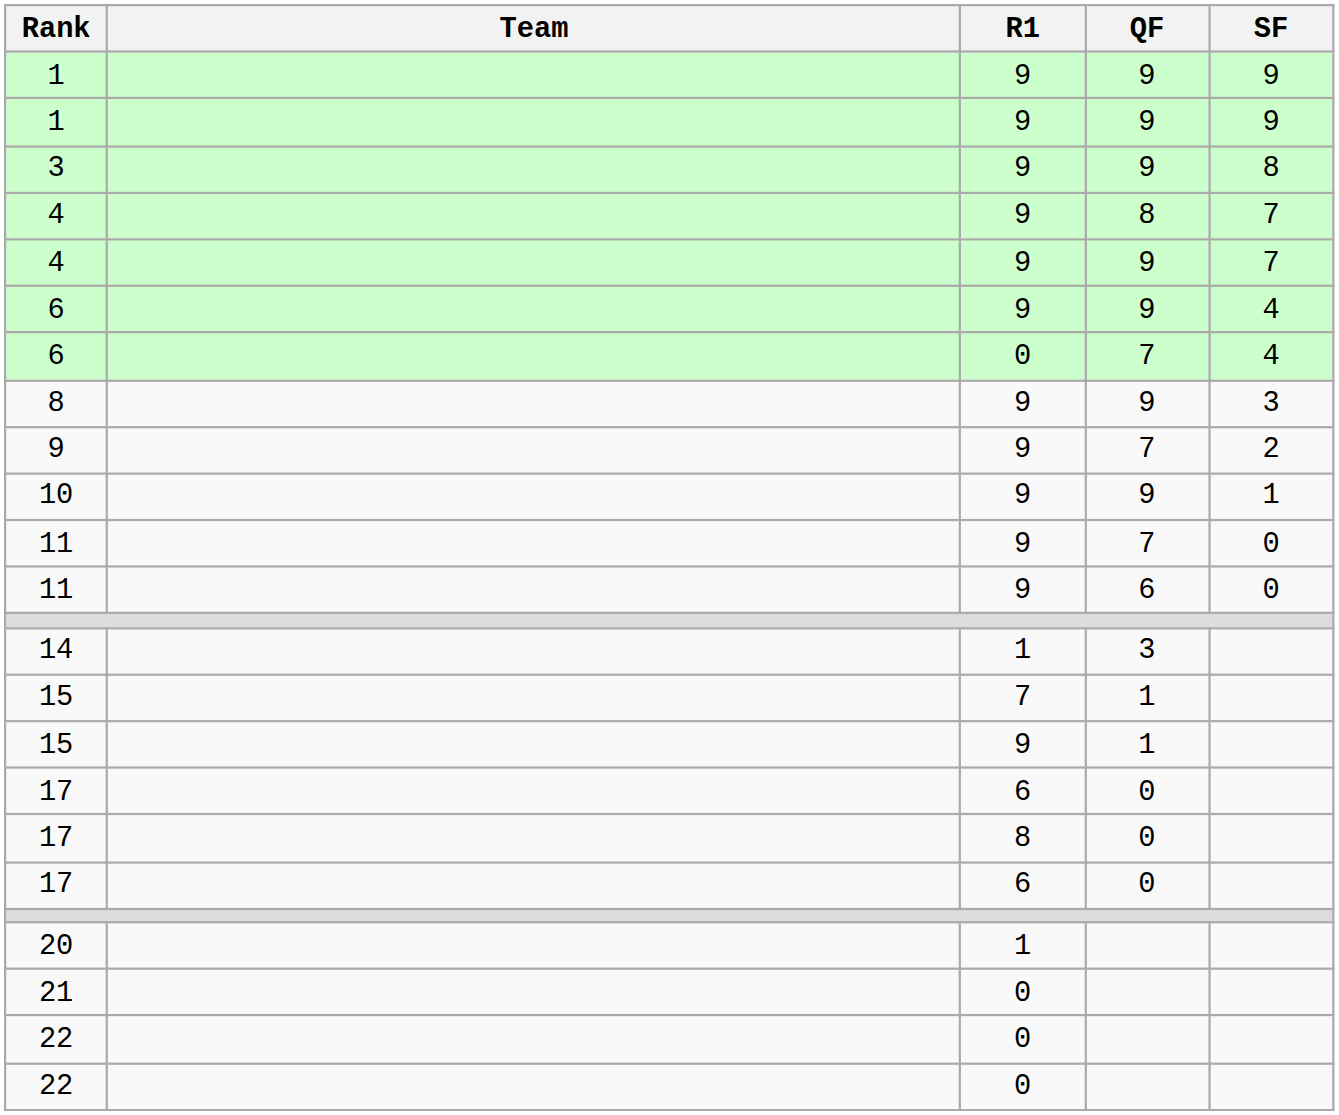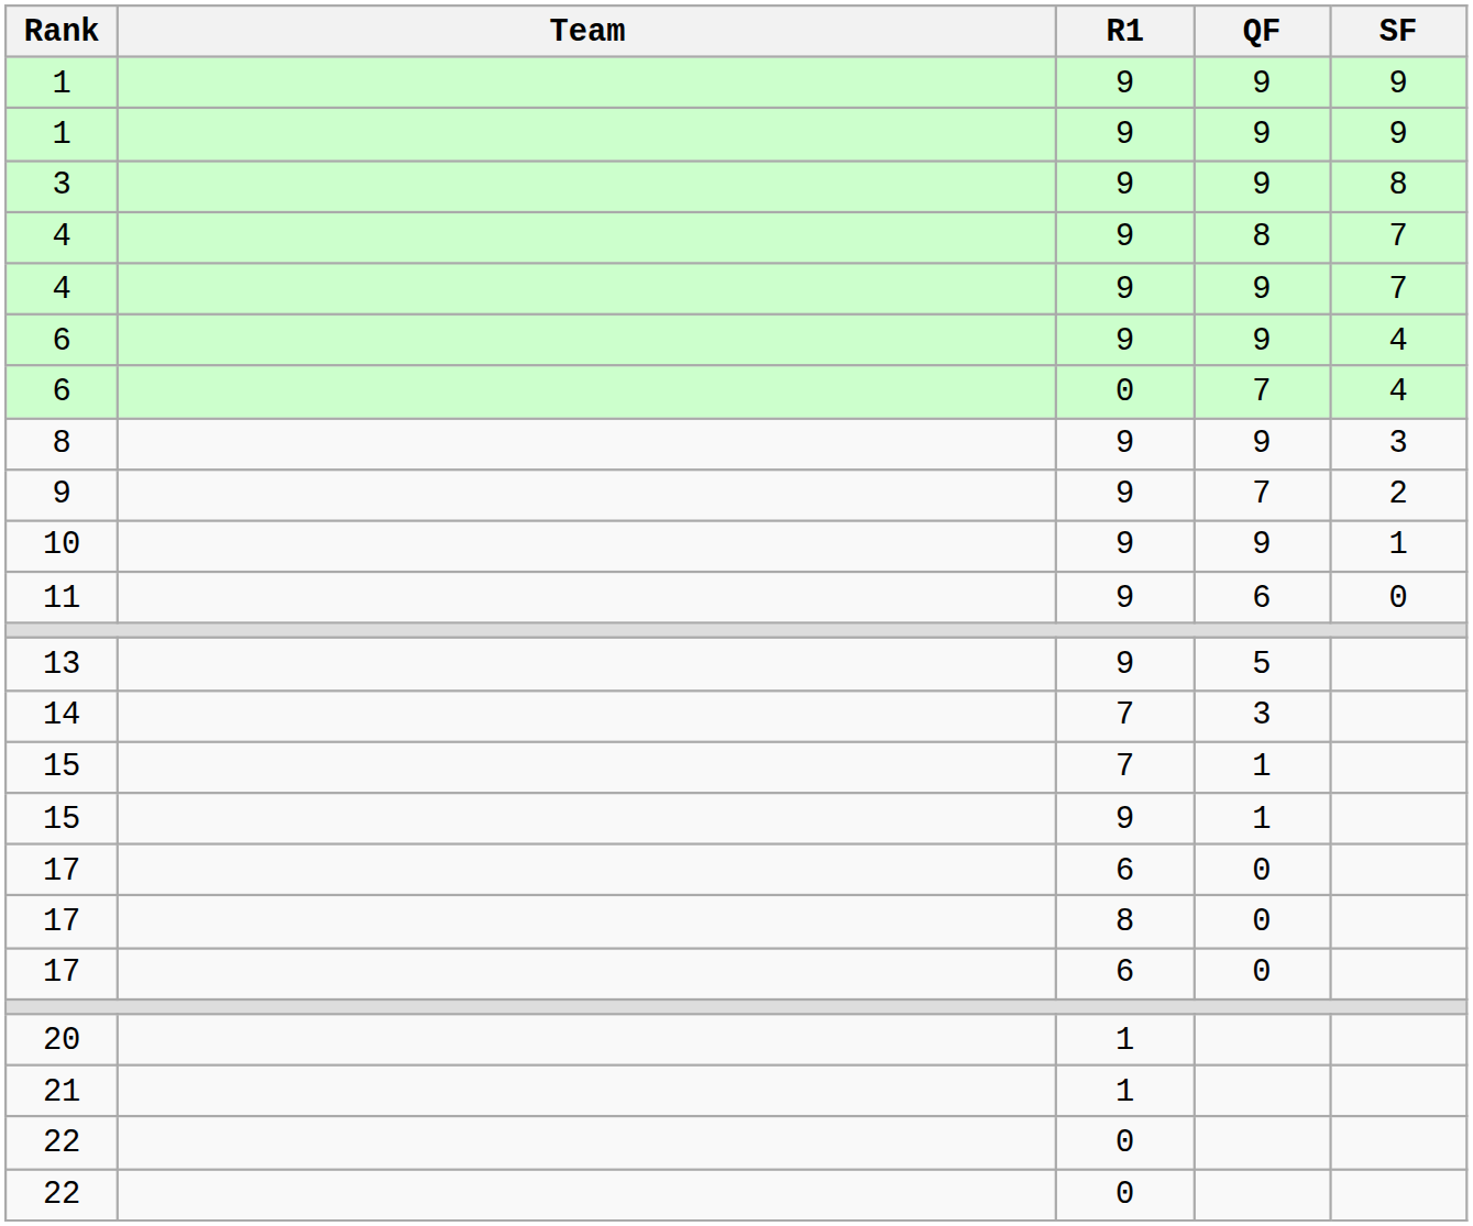 <table class=wikitable style="text-align:center">
 <tr>
 <th width=40>Rank</th>
 <th width=380>Team</th>
 <th width=50>R1</th>
 <th width=50>QF</th>
 <th width=50>SF</th>
 </tr>
 <tr bgcolor="ccffcc">
 <td>1</td>
 <td align=left></td>
 <td>9</td>
 <td>9</td>
 <td>9</td>
 </tr>
 <tr bgcolor="ccffcc">
 <td>1</td>
 <td align=left></td>
 <td>9</td>
 <td>9</td>
 <td>9</td>
 </tr>
 <tr bgcolor="ccffcc">
 <td>3</td>
 <td align=left></td>
 <td>9</td>
 <td>9</td>
 <td>8</td>
 </tr>
 <tr bgcolor="ccffcc">
 <td>4</td>
 <td align=left></td>
 <td>9</td>
 <td>8</td>
 <td>7</td>
 </tr>
 <tr bgcolor="ccffcc">
 <td>4</td>
 <td align=left></td>
 <td>9</td>
 <td>9</td>
 <td>7</td>
 </tr>
 <tr bgcolor="ccffcc">
 <td>6</td>
 <td align=left></td>
 <td>9</td>
 <td>9</td>
 <td>4</td>
 </tr>
 <tr bgcolor="ccffcc">
 <td>6</td>
 <td align=left></td>
 <td>0</td>
 <td>7</td>
 <td>4</td>
 </tr>
 <tr>
 <td>8</td>
 <td align=left></td>
 <td>9</td>
 <td>9</td>
 <td>3</td>
 </tr>
 <tr>
 <td>9</td>
 <td align=left></td>
 <td>9</td>
 <td>7</td>
 <td>2</td>
 </tr>
 <tr>
 <td>10</td>
 <td align=left></td>
 <td>9</td>
 <td>9</td>
 <td>1</td>
 </tr>
 <tr>
 <td>11</td>
 <td align=left></td>
 <td>9</td>
-<td>7</td>
-<td>0</td>
-</tr>
-<tr>
-<td>11</td>
-<td align=left></td>
-<td>9</td>
 <td>6</td>
 <td>0</td>
 </tr>
 <tr bgcolor=#DDDDDD>
 <td colspan=5></td>
 </tr>
 <tr>
+<td>13</td>
+<td align=left></td>
+<td>9</td>
+<td>5</td>
+<td></td>
+</tr>
+<tr>
 <td>14</td>
 <td align=left></td>
-<td>1</td>
+<td>7</td>
 <td>3</td>
 <td></td>
 </tr>
 <tr>
 <td>15</td>
 <td align=left></td>
 <td>7</td>
 <td>1</td>
 <td></td>
 </tr>
 <tr>
 <td>15</td>
 <td align=left></td>
 <td>9</td>
 <td>1</td>
 <td></td>
 </tr>
 <tr>
 <td>17</td>
 <td align=left></td>
 <td>6</td>
 <td>0</td>
 <td></td>
 </tr>
 <tr>
 <td>17</td>
 <td align=left></td>
 <td>8</td>
 <td>0</td>
 <td></td>
 </tr>
 <tr>
 <td>17</td>
 <td align=left></td>
 <td>6</td>
 <td>0</td>
 <td></td>
 </tr>
 <tr bgcolor=#DDDDDD>
 <td colspan=5></td>
 </tr>
 <tr>
 <td>20</td>
 <td align=left></td>
 <td>1</td>
 <td></td>
 <td></td>
 </tr>
 <tr>
 <td>21</td>
 <td align=left></td>
-<td>0</td>
+<td>1</td>
 <td></td>
 <td></td>
 </tr>
 <tr>
 <td>22</td>
 <td align=left></td>
 <td>0</td>
 <td></td>
 <td></td>
 </tr>
 <tr>
 <td>22</td>
 <td align=left></td>
 <td>0</td>
 <td></td>
 <td></td>
 </tr>
 </table>
